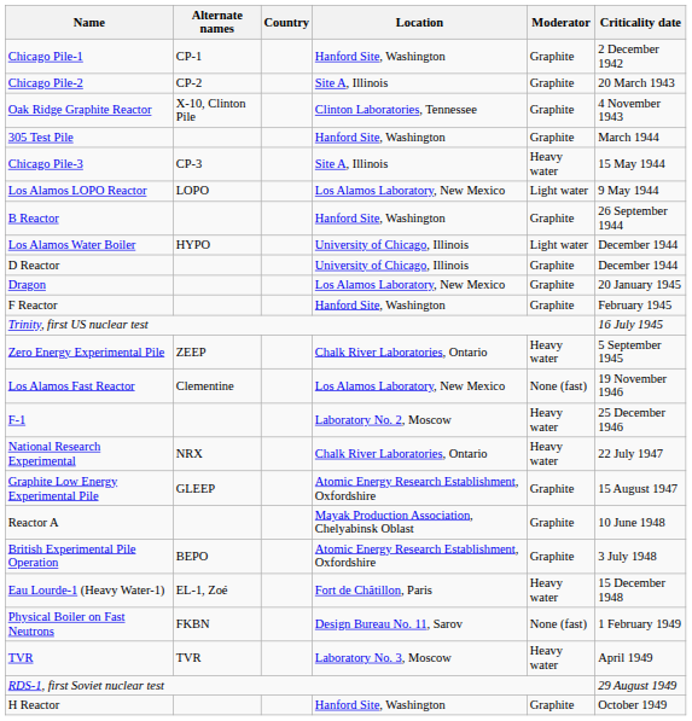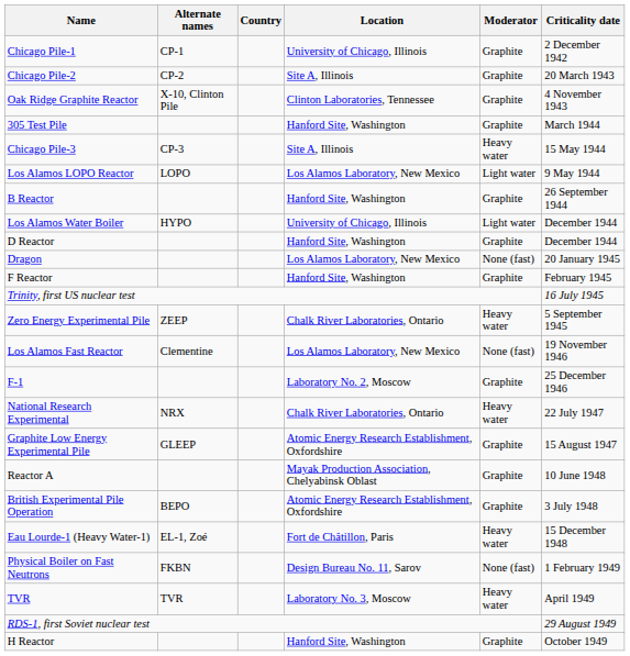 <table class="wikitable sortable mw-collapsible">
 <tr>
 <th>Name</th>
 <th>Alternate names</th>
 <th>Country</th>
 <th>Location</th>
 <th>Moderator</th>
 <th>Criticality date</th>
 </tr>
 <tr>
 <td><a href='#'>Chicago Pile-1</a></td>
 <td>CP-1</td>
 <td></td>
-<td><a href='#'>Hanford Site</a>, Washington</td>
+<td><a href='#'>University of Chicago</a>, Illinois</td>
 <td>Graphite</td>
 <td>2 December 1942</td>
 </tr>
 <tr>
 <td><a href='#'>Chicago Pile-2</a></td>
 <td>CP-2</td>
 <td></td>
 <td><a href='#'>Site A</a>, Illinois</td>
 <td>Graphite</td>
 <td>20 March 1943</td>
 </tr>
 <tr>
 <td><a href='#'>Oak Ridge Graphite Reactor</a></td>
 <td>X-10, Clinton Pile</td>
 <td></td>
 <td><a href='#'>Clinton Laboratories</a>, Tennessee</td>
 <td>Graphite</td>
 <td>4 November 1943</td>
 </tr>
 <tr>
 <td><a href='#'>305 Test Pile</a></td>
 <td></td>
 <td></td>
 <td><a href='#'>Hanford Site</a>, Washington</td>
 <td>Graphite</td>
 <td>March 1944</td>
 </tr>
 <tr>
 <td><a href='#'>Chicago Pile-3</a></td>
 <td>CP-3</td>
 <td></td>
 <td><a href='#'>Site A</a>, Illinois</td>
 <td>Heavy water</td>
 <td>15 May 1944</td>
 </tr>
 <tr>
 <td><a href='#'>Los Alamos LOPO Reactor</a></td>
 <td>LOPO</td>
 <td></td>
 <td><a href='#'>Los Alamos Laboratory</a>, New Mexico</td>
 <td>Light water</td>
 <td>9 May 1944</td>
 </tr>
 <tr>
 <td><a href='#'>B Reactor</a></td>
 <td></td>
 <td></td>
 <td><a href='#'>Hanford Site</a>, Washington</td>
 <td>Graphite</td>
 <td>26 September 1944</td>
 </tr>
 <tr>
 <td><a href='#'>Los Alamos Water Boiler</a></td>
 <td>HYPO</td>
 <td></td>
 <td><a href='#'>University of Chicago</a>, Illinois</td>
 <td>Light water</td>
 <td>December 1944</td>
 </tr>
 <tr>
 <td>D Reactor</td>
 <td></td>
 <td></td>
-<td><a href='#'>University of Chicago</a>, Illinois</td>
+<td><a href='#'>Hanford Site</a>, Washington</td>
 <td>Graphite</td>
 <td>December 1944</td>
 </tr>
 <tr>
 <td><a href='#'>Dragon</a></td>
 <td></td>
 <td></td>
 <td><a href='#'>Los Alamos Laboratory</a>, New Mexico</td>
-<td>Graphite</td>
+<td>None (fast)</td>
 <td>20 January 1945</td>
 </tr>
 <tr>
 <td>F Reactor</td>
 <td></td>
 <td></td>
 <td><a href='#'>Hanford Site</a>, Washington</td>
 <td>Graphite</td>
 <td>February 1945</td>
 </tr>
 <tr>
 <td colspan="5"><em><a href='#'>Trinity</a>, first US nuclear test</em></td>
 <td><em>16 July 1945</em></td>
 </tr>
 <tr>
 <td><a href='#'>Zero Energy Experimental Pile</a></td>
 <td>ZEEP</td>
 <td></td>
 <td><a href='#'>Chalk River Laboratories</a>, Ontario</td>
 <td>Heavy water</td>
 <td>5 September 1945</td>
 </tr>
 <tr>
 <td><a href='#'>Los Alamos Fast Reactor</a></td>
 <td>Clementine</td>
 <td></td>
 <td><a href='#'>Los Alamos Laboratory</a>, New Mexico</td>
 <td>None (fast)</td>
 <td>19 November 1946</td>
 </tr>
 <tr>
 <td><a href='#'>F-1</a></td>
 <td></td>
 <td></td>
 <td><a href='#'>Laboratory No. 2</a>, Moscow</td>
-<td>Heavy water</td>
+<td>Graphite</td>
 <td>25 December 1946</td>
 </tr>
 <tr>
 <td><a href='#'>National Research Experimental</a></td>
 <td>NRX</td>
 <td></td>
 <td><a href='#'>Chalk River Laboratories</a>, Ontario</td>
 <td>Heavy water</td>
 <td>22 July 1947</td>
 </tr>
 <tr>
 <td><a href='#'>Graphite Low Energy Experimental Pile</a></td>
 <td>GLEEP</td>
 <td></td>
 <td><a href='#'>Atomic Energy Research Establishment</a>, Oxfordshire</td>
 <td>Graphite</td>
 <td>15 August 1947</td>
 </tr>
 <tr>
 <td>Reactor A</td>
 <td></td>
 <td></td>
 <td><a href='#'>Mayak Production Association</a>, Chelyabinsk Oblast</td>
 <td>Graphite</td>
 <td>10 June 1948</td>
 </tr>
 <tr>
 <td><a href='#'>British Experimental Pile Operation</a></td>
 <td>BEPO</td>
 <td></td>
 <td><a href='#'>Atomic Energy Research Establishment</a>, Oxfordshire</td>
 <td>Graphite</td>
 <td>3 July 1948</td>
 </tr>
 <tr>
 <td><a href='#'>Eau Lourde-1</a> (Heavy Water-1)</td>
 <td>EL-1, Zoé</td>
 <td></td>
 <td><a href='#'>Fort de Châtillon</a>, Paris</td>
 <td>Heavy water</td>
 <td>15 December 1948</td>
 </tr>
 <tr>
 <td><a href='#'>Physical Boiler on Fast Neutrons</a></td>
 <td>FKBN</td>
 <td></td>
 <td><a href='#'>Design Bureau No. 11</a>, Sarov</td>
 <td>None (fast)</td>
 <td>1 February 1949</td>
 </tr>
 <tr>
 <td><a href='#'>TVR</a></td>
 <td>TVR</td>
 <td></td>
 <td><a href='#'>Laboratory No. 3</a>, Moscow</td>
 <td>Heavy water</td>
 <td>April 1949</td>
 </tr>
 <tr>
 <td colspan="5"><em><a href='#'>RDS-1</a>, first Soviet nuclear test</em></td>
 <td><em>29 August 1949</em></td>
 </tr>
 <tr>
 <td>H Reactor</td>
 <td></td>
 <td></td>
 <td><a href='#'>Hanford Site</a>, Washington</td>
 <td>Graphite</td>
 <td>October 1949</td>
 </tr>
 </table>
